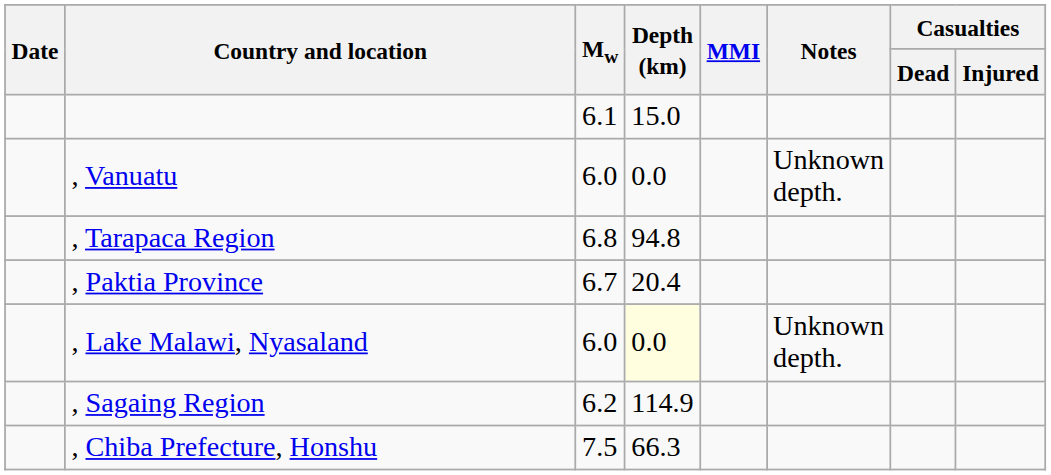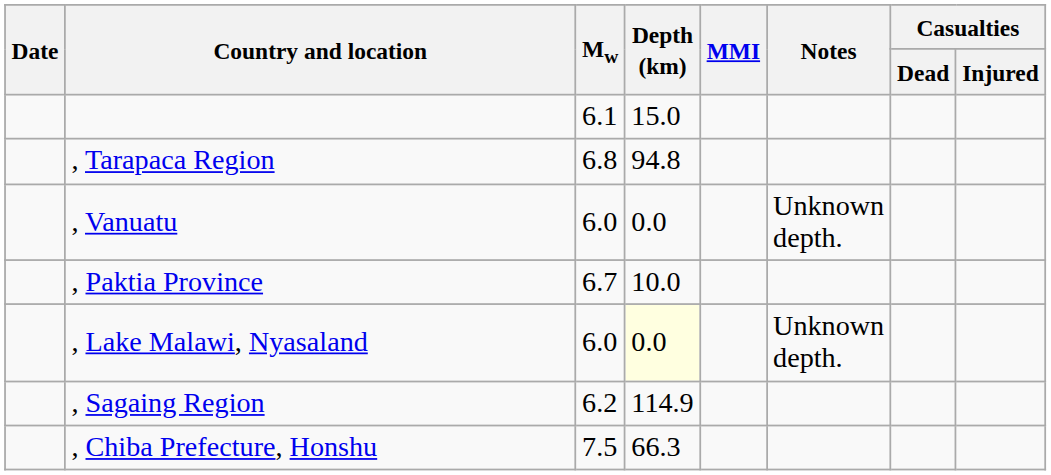 <table class="wikitable sortable sort-under" style="border:1px black; margin-left:1em;">
 <tr>
 <th rowspan="2"><small>Date</small></th>
 <th rowspan="2" style="width: 310px"><small>Country and location</small></th>
 <th rowspan="2"><small>M<sub>w</sub></small></th>
 <th rowspan="2"><small>Depth (km)</small></th>
 <th rowspan="2"><small><a href='#'>MMI</a></small></th>
 <th rowspan="2" class="unsortable"><small>Notes</small></th>
 <th colspan="2"><small>Casualties</small></th>
 </tr>
 <tr>
 <th><small>Dead</small></th>
 <th><small>Injured</small></th>
 </tr>
 <tr>
 <td></td>
 <td></td>
 <td>6.1</td>
 <td>15.0</td>
 <td></td>
 <td></td>
 <td></td>
 <td></td>
 </tr>
 <tr>
 <td></td>
+<td>, <a href='#'>Tarapaca Region</a></td>
+<td>6.8</td>
+<td>94.8</td>
+<td></td>
+<td></td>
+<td></td>
+<td></td>
+</tr>
+<tr>
+<td></td>
 <td>, <a href='#'>Vanuatu</a></td>
 <td>6.0</td>
 <td>0.0</td>
 <td></td>
 <td>Unknown depth.</td>
 <td></td>
 <td></td>
 </tr>
 <tr>
 <td></td>
-<td>, <a href='#'>Tarapaca Region</a></td>
-<td>6.8</td>
-<td>94.8</td>
-<td></td>
-<td></td>
-<td></td>
-<td></td>
-</tr>
-<tr>
-<td></td>
 <td>, <a href='#'>Paktia Province</a></td>
 <td>6.7</td>
-<td>20.4</td>
+<td>10.0</td>
 <td></td>
 <td></td>
 <td></td>
 <td></td>
 </tr>
 <tr>
 <td></td>
 <td>, <a href='#'>Lake Malawi</a>, <a href='#'>Nyasaland</a></td>
 <td>6.0</td>
 <td style="background: lightyellow;">0.0</td>
 <td></td>
 <td>Unknown depth.</td>
 <td></td>
 <td></td>
 </tr>
 <tr>
 <td></td>
 <td>, <a href='#'>Sagaing Region</a></td>
 <td>6.2</td>
 <td>114.9</td>
 <td></td>
 <td></td>
 <td></td>
 <td></td>
 </tr>
 <tr>
 <td></td>
 <td>, <a href='#'>Chiba Prefecture</a>, <a href='#'>Honshu</a></td>
 <td>7.5</td>
 <td>66.3</td>
 <td></td>
 <td></td>
 <td></td>
 <td></td>
 </tr>
 </table>
